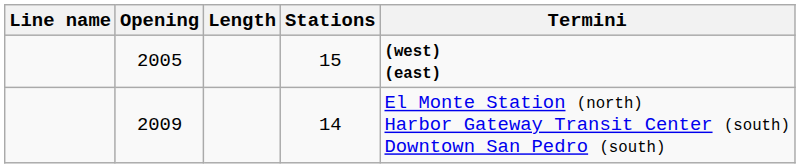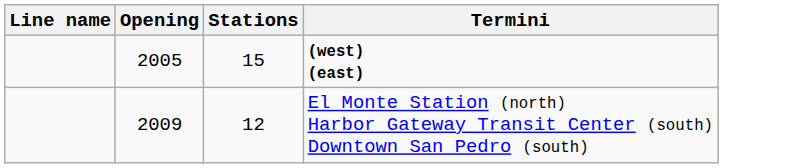 <table class="wikitable sortable">
 <tr>
 <th scope="col">Line name</th>
 <th scope="col">Opening</th>
-<th scope="col" data-sort-type="number">Length</th>
 <th scope="col" data-sort-type="number">Stations</th>
 <th scope="col">Termini</th>
 </tr>
 <tr>
 <td scope="row"></td>
 <td align=center>2005</td>
-<td></td>
 <td align=center>15</td>
 <td><strong> <small>(west)</small><br> <small>(east)</small></strong></td>
 </tr>
 <tr>
 <td scope="row"></td>
 <td align=center>2009</td>
-<td></td>
-<td align=center>14</td>
+<td align=center>12</td>
 <td><a href='#'>El Monte Station</a> <small>(north)</small><br><a href='#'>Harbor Gateway Transit Center</a> <small>(south)</small><br><a href='#'>Downtown San Pedro</a> <small>(south)</small></td>
 </tr>
 </table>
